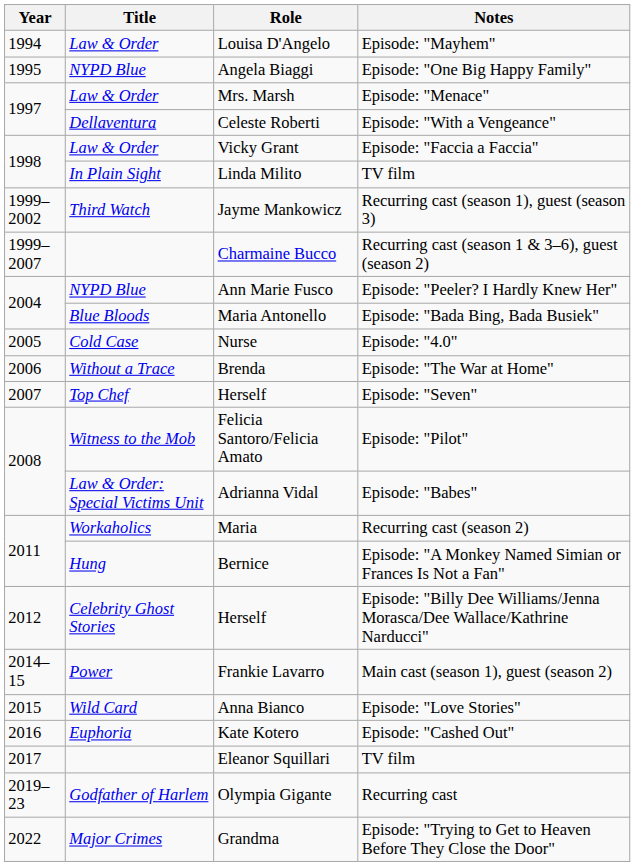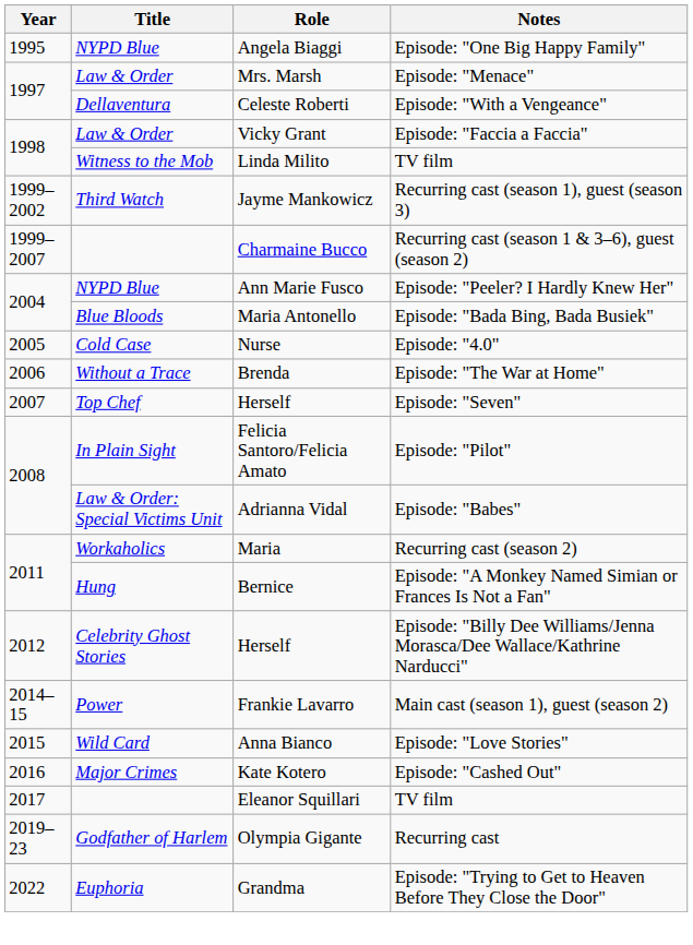 <table class="wikitable sortable">
 <tr>
 <th>Year</th>
 <th>Title</th>
 <th>Role</th>
 <th>Notes</th>
-</tr>
-<tr>
-<td>1994</td>
-<td><em><a href='#'>Law & Order</a></em></td>
-<td>Louisa D'Angelo</td>
-<td>Episode: "Mayhem"</td>
 </tr>
 <tr>
 <td>1995</td>
 <td><em><a href='#'>NYPD Blue</a></em></td>
 <td>Angela Biaggi</td>
 <td>Episode: "One Big Happy Family"</td>
 </tr>
 <tr>
 <td rowspan="2">1997</td>
 <td><em><a href='#'>Law & Order</a></em></td>
 <td>Mrs. Marsh</td>
 <td>Episode: "Menace"</td>
 </tr>
 <tr>
 <td><em><a href='#'>Dellaventura</a></em></td>
 <td>Celeste Roberti</td>
 <td>Episode: "With a Vengeance"</td>
 </tr>
 <tr>
 <td rowspan="2">1998</td>
 <td><em><a href='#'>Law & Order</a></em></td>
 <td>Vicky Grant</td>
 <td>Episode: "Faccia a Faccia"</td>
 </tr>
 <tr>
-<td><em><a href='#'>In Plain Sight</a></em></td>
+<td><em><a href='#'>Witness to the Mob</a></em></td>
 <td>Linda Milito</td>
 <td>TV film</td>
 </tr>
 <tr>
 <td>1999–2002</td>
 <td><em><a href='#'>Third Watch</a></em></td>
 <td>Jayme Mankowicz</td>
 <td>Recurring cast (season 1), guest (season 3)</td>
 </tr>
 <tr>
 <td>1999–2007</td>
 <td><em></em></td>
 <td><a href='#'>Charmaine Bucco</a></td>
 <td>Recurring cast (season 1 & 3–6), guest (season 2)</td>
 </tr>
 <tr>
 <td rowspan="2">2004</td>
 <td><em><a href='#'>NYPD Blue</a></em></td>
 <td>Ann Marie Fusco</td>
 <td>Episode: "Peeler? I Hardly Knew Her"</td>
 </tr>
 <tr>
 <td><em><a href='#'>Blue Bloods</a></em></td>
 <td>Maria Antonello</td>
 <td>Episode: "Bada Bing, Bada Busiek"</td>
 </tr>
 <tr>
 <td>2005</td>
 <td><em><a href='#'>Cold Case</a></em></td>
 <td>Nurse</td>
 <td>Episode: "4.0"</td>
 </tr>
 <tr>
 <td>2006</td>
 <td><em><a href='#'>Without a Trace</a></em></td>
 <td>Brenda</td>
 <td>Episode: "The War at Home"</td>
 </tr>
 <tr>
 <td>2007</td>
 <td><em><a href='#'>Top Chef</a></em></td>
 <td>Herself</td>
 <td>Episode: "Seven"</td>
 </tr>
 <tr>
 <td rowspan="2">2008</td>
-<td><em><a href='#'>Witness to the Mob</a></em></td>
+<td><em><a href='#'>In Plain Sight</a></em></td>
 <td>Felicia Santoro/Felicia Amato</td>
 <td>Episode: "Pilot"</td>
 </tr>
 <tr>
 <td><em><a href='#'>Law & Order: Special Victims Unit</a></em></td>
 <td>Adrianna Vidal</td>
 <td>Episode: "Babes"</td>
 </tr>
 <tr>
 <td rowspan="2">2011</td>
 <td><em><a href='#'>Workaholics</a></em></td>
 <td>Maria</td>
 <td>Recurring cast (season 2)</td>
 </tr>
 <tr>
 <td><em><a href='#'>Hung</a></em></td>
 <td>Bernice</td>
 <td>Episode: "A Monkey Named Simian or Frances Is Not a Fan"</td>
 </tr>
 <tr>
 <td>2012</td>
 <td><em><a href='#'>Celebrity Ghost Stories</a></em></td>
 <td>Herself</td>
 <td>Episode: "Billy Dee Williams/Jenna Morasca/Dee Wallace/Kathrine Narducci"</td>
 </tr>
 <tr>
 <td>2014–15</td>
 <td><em><a href='#'>Power</a></em></td>
 <td>Frankie Lavarro</td>
 <td>Main cast (season 1), guest (season 2)</td>
 </tr>
 <tr>
 <td>2015</td>
 <td><em><a href='#'>Wild Card</a></em></td>
 <td>Anna Bianco</td>
 <td>Episode: "Love Stories"</td>
 </tr>
 <tr>
 <td>2016</td>
-<td><em><a href='#'>Euphoria</a></em></td>
+<td><em><a href='#'>Major Crimes</a></em></td>
 <td>Kate Kotero</td>
 <td>Episode: "Cashed Out"</td>
 </tr>
 <tr>
 <td>2017</td>
 <td><em></em></td>
 <td>Eleanor Squillari</td>
 <td>TV film</td>
 </tr>
 <tr>
 <td>2019–23</td>
 <td><em><a href='#'>Godfather of Harlem</a></em></td>
 <td>Olympia Gigante</td>
 <td>Recurring cast</td>
 </tr>
 <tr>
 <td>2022</td>
-<td><em><a href='#'>Major Crimes</a></em></td>
+<td><em><a href='#'>Euphoria</a></em></td>
 <td>Grandma</td>
 <td>Episode: "Trying to Get to Heaven Before They Close the Door"</td>
 </tr>
 </table>
